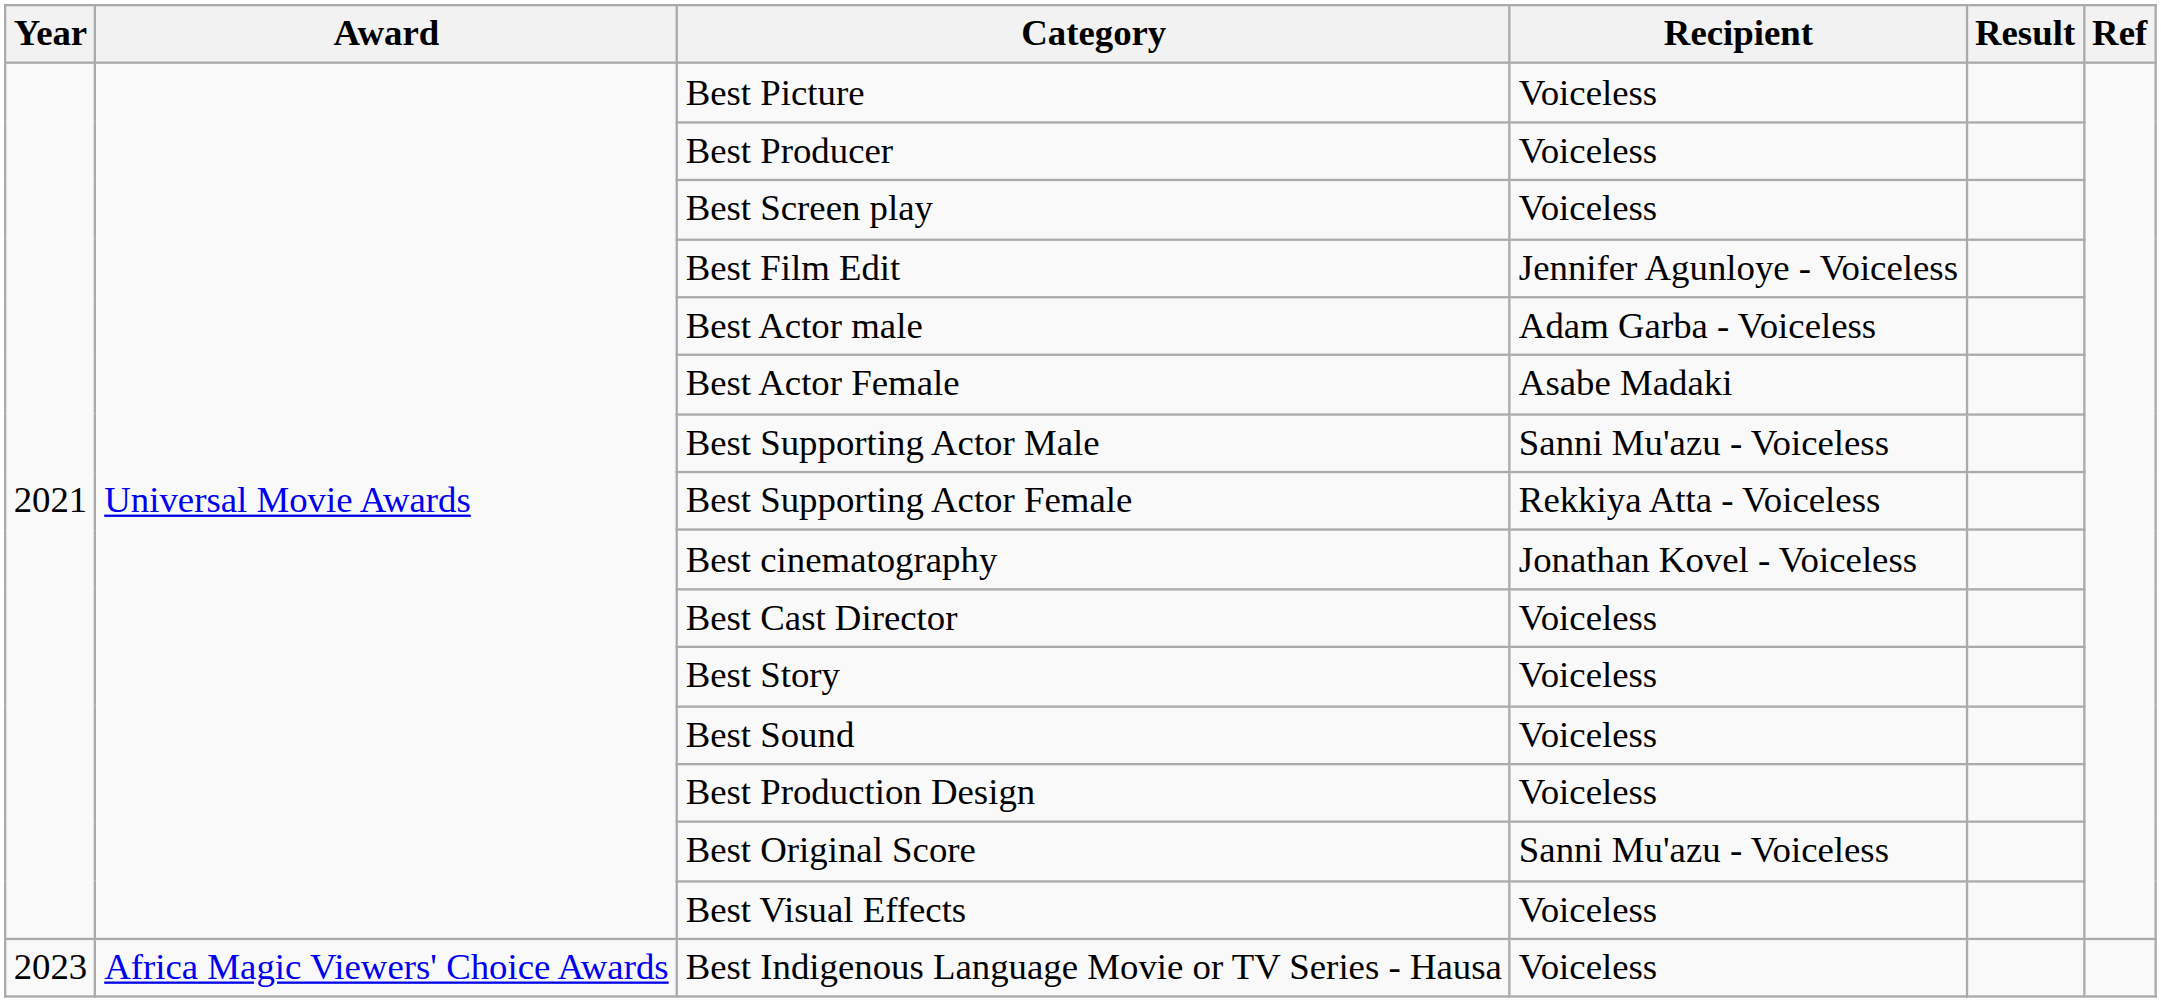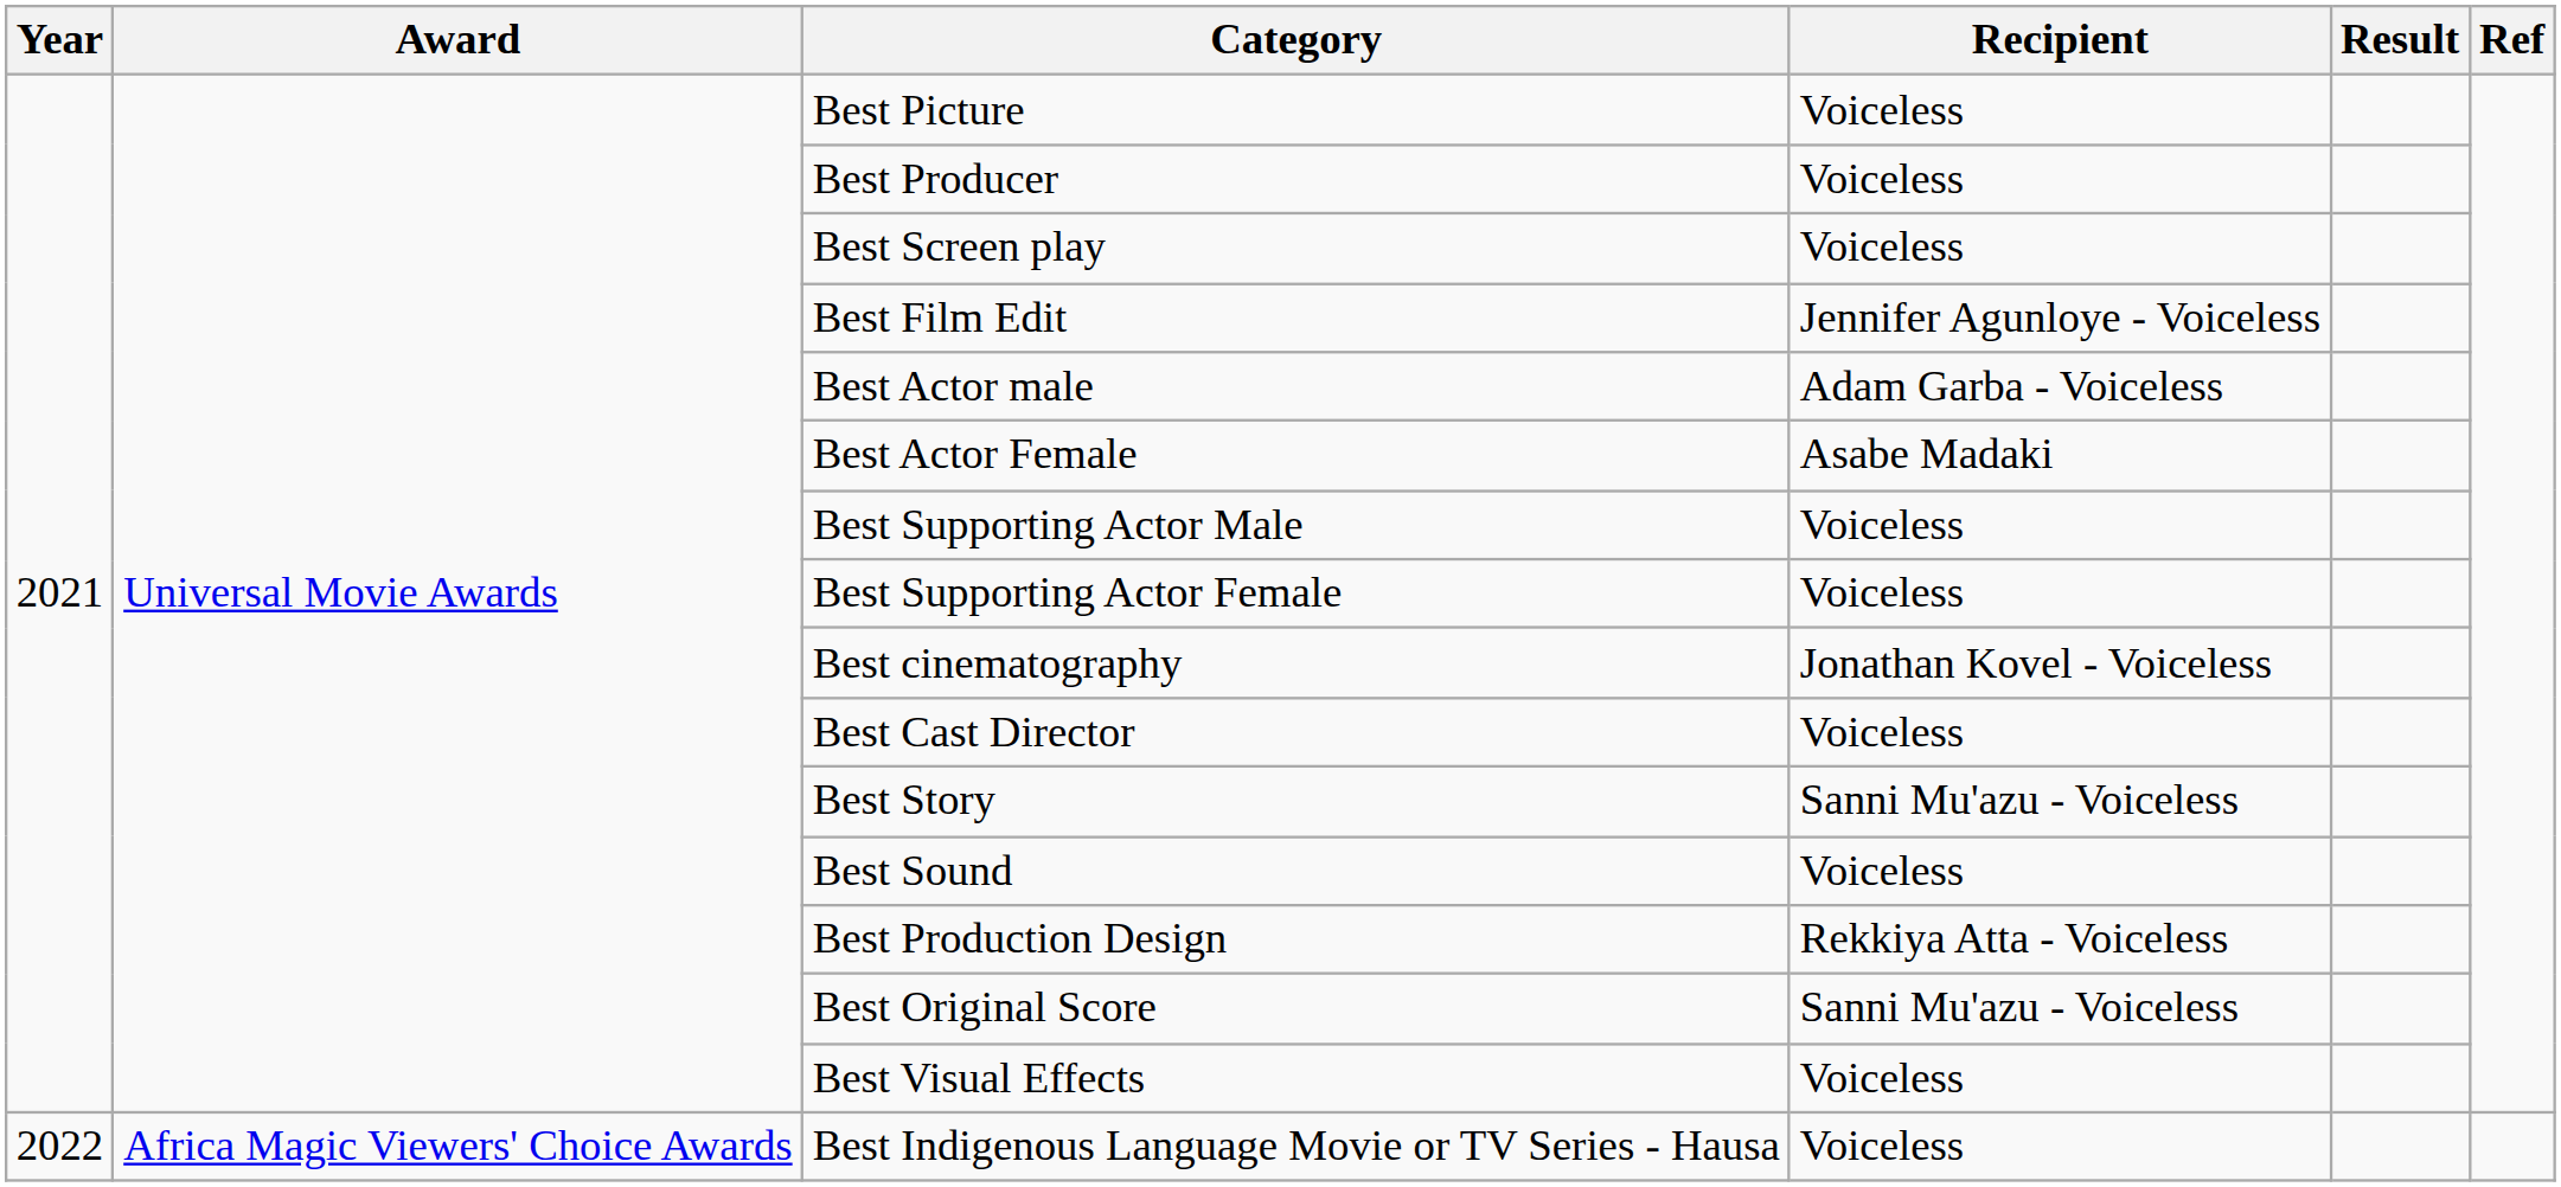 <table class="wikitable">
 <tr>
 <th>Year</th>
 <th>Award</th>
 <th>Category</th>
 <th>Recipient</th>
 <th>Result</th>
 <th>Ref</th>
 </tr>
 <tr>
 <td rowspan="15">2021</td>
 <td rowspan="15"><a href='#'>Universal Movie Awards</a></td>
 <td>Best Picture</td>
 <td>Voiceless</td>
 <td></td>
 <td rowspan="15"></td>
 </tr>
 <tr>
 <td>Best Producer</td>
 <td>Voiceless</td>
 <td></td>
 </tr>
 <tr>
 <td>Best Screen play</td>
 <td>Voiceless</td>
 <td></td>
 </tr>
 <tr>
 <td>Best Film Edit</td>
 <td>Jennifer Agunloye - Voiceless</td>
 <td></td>
 </tr>
 <tr>
 <td>Best Actor male</td>
 <td>Adam Garba - Voiceless</td>
 <td></td>
 </tr>
 <tr>
 <td>Best Actor Female</td>
 <td>Asabe Madaki</td>
 <td></td>
 </tr>
 <tr>
 <td>Best Supporting Actor Male</td>
-<td>Sanni Mu'azu - Voiceless</td>
+<td>Voiceless</td>
 <td></td>
 </tr>
 <tr>
 <td>Best Supporting Actor Female</td>
-<td>Rekkiya Atta - Voiceless</td>
+<td>Voiceless</td>
 <td></td>
 </tr>
 <tr>
 <td>Best cinematography</td>
 <td>Jonathan Kovel - Voiceless</td>
 <td></td>
 </tr>
 <tr>
 <td>Best Cast Director</td>
 <td>Voiceless</td>
 <td></td>
 </tr>
 <tr>
 <td>Best Story</td>
-<td>Voiceless</td>
+<td>Sanni Mu'azu - Voiceless</td>
 <td></td>
 </tr>
 <tr>
 <td>Best Sound</td>
 <td>Voiceless</td>
 <td></td>
 </tr>
 <tr>
 <td>Best Production Design</td>
-<td>Voiceless</td>
+<td>Rekkiya Atta - Voiceless</td>
 <td></td>
 </tr>
 <tr>
 <td>Best Original Score</td>
 <td>Sanni Mu'azu - Voiceless</td>
 <td></td>
 </tr>
 <tr>
 <td>Best Visual Effects</td>
 <td>Voiceless</td>
 <td></td>
 </tr>
 <tr>
-<td>2023</td>
+<td>2022</td>
 <td><a href='#'>Africa Magic Viewers' Choice Awards</a></td>
 <td>Best Indigenous Language Movie or TV Series - Hausa</td>
 <td>Voiceless</td>
 <td></td>
 <td></td>
 </tr>
 </table>
